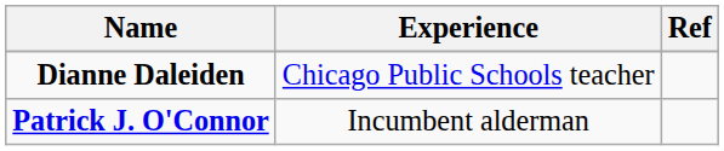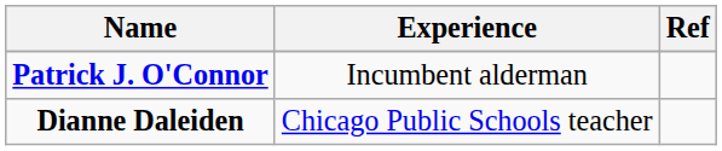 <table class="wikitable" style="text-align:center">
 <tr>
 <th>Name</th>
 <th>Experience</th>
 <th>Ref</th>
 </tr>
 <tr>
 </tr>
 <tr>
+<td><strong><a href='#'>Patrick J. O'Connor</a></strong></td>
+<td>Incumbent alderman</td>
+<td></td>
+</tr>
+<tr>
 <td><strong>Dianne Daleiden</strong></td>
 <td><a href='#'>Chicago Public Schools</a> teacher</td>
 <td></td>
 </tr>
-<tr>
-<td><strong><a href='#'>Patrick J. O'Connor</a></strong></td>
-<td>Incumbent alderman</td>
-<td></td>
-</tr>
 </table>
